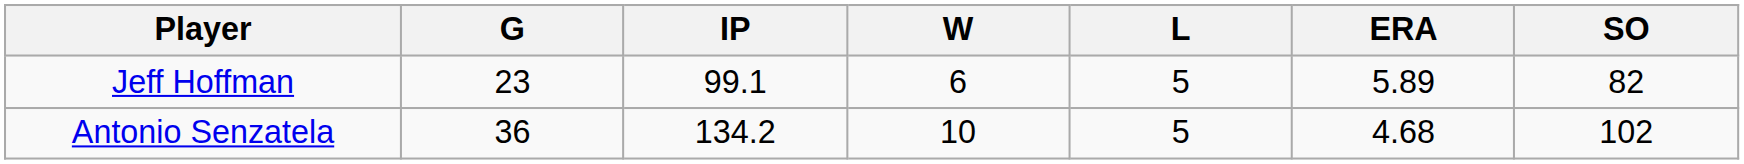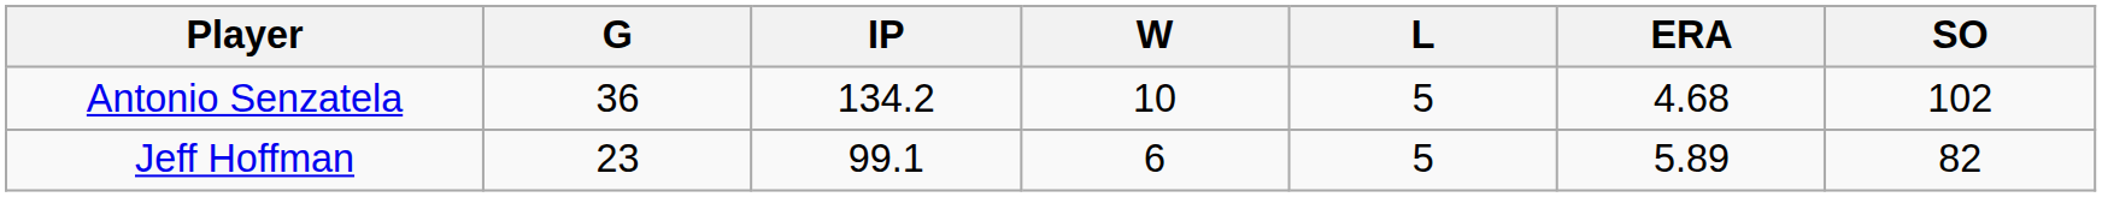 <table class="wikitable sortable">
 <tr>
 <th bgcolor="#DDDDFF" width="16%">Player</th>
 <th bgcolor="#DDDDFF" width="9%">G</th>
 <th bgcolor="#DDDDFF" width="9%">IP</th>
 <th bgcolor="#DDDDFF" width="9%">W</th>
 <th bgcolor="#DDDDFF" width="9%">L</th>
 <th bgcolor="#DDDDFF" width="9%">ERA</th>
 <th bgcolor="#DDDDFF" width="9%">SO</th>
 </tr>
+<tr align="center">
+<td><a href='#'>Antonio Senzatela</a></td>
+<td>36</td>
+<td>134.2</td>
+<td>10</td>
+<td>5</td>
+<td>4.68</td>
+<td>102</td>
+</tr>
 <tr align=center>
 <td><a href='#'>Jeff Hoffman</a></td>
 <td>23</td>
 <td>99.1</td>
 <td>6</td>
 <td>5</td>
 <td>5.89</td>
 <td>82</td>
 </tr>
-<tr align="center">
-<td><a href='#'>Antonio Senzatela</a></td>
-<td>36</td>
-<td>134.2</td>
-<td>10</td>
-<td>5</td>
-<td>4.68</td>
-<td>102</td>
-</tr>
 </table>
